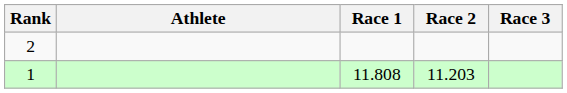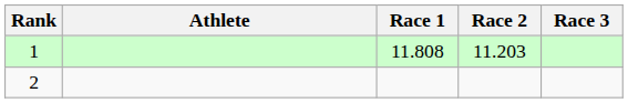 <table class=wikitable style="text-align:center">
 <tr>
 <th width=40>Rank</th>
 <th width=250>Athlete</th>
 <th width=60>Race 1</th>
 <th width=60>Race 2</th>
 <th width=60>Race 3</th>
 </tr>
+<tr bgcolor=ccffcc>
+<td>1</td>
+<td align=left></td>
+<td>11.808</td>
+<td>11.203</td>
+<td></td>
+</tr>
 <tr>
 <td>2</td>
 <td align=left></td>
 <td></td>
 <td></td>
 <td></td>
 </tr>
-<tr bgcolor=ccffcc>
-<td>1</td>
-<td align=left></td>
-<td>11.808</td>
-<td>11.203</td>
-<td></td>
-</tr>
 </table>
